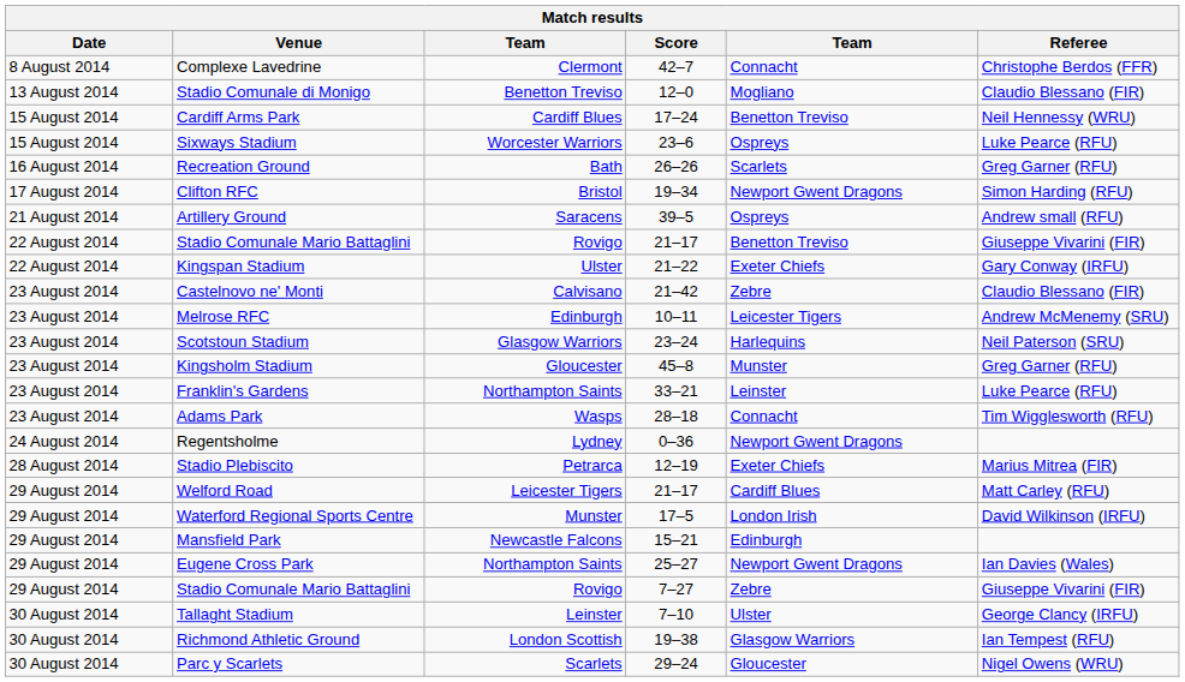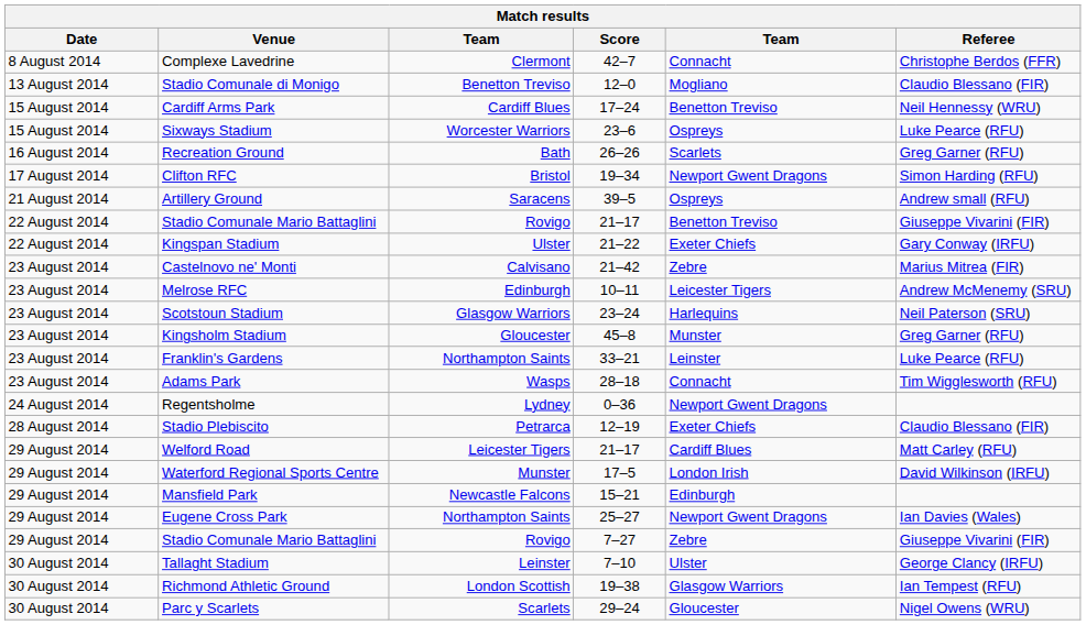 <table class="wikitable collapsible collapsed" style="width:85%; font-size:90%; text-align:left">
 <tr>
 <th colspan=6>Match results</th>
 </tr>
 <tr>
 <th style="width:10%">Date</th>
 <th style="width:15%">Venue</th>
 <th style="width:12%">Team</th>
 <th style="width:6%">Score</th>
 <th style="width:15%">Team</th>
 <th style="width:12%">Referee</th>
 </tr>
 <tr>
 <td>8 August 2014</td>
 <td>Complexe Lavedrine</td>
 <td align=right><a href='#'>Clermont</a> </td>
 <td align=center>42–7</td>
 <td align=left> <a href='#'>Connacht</a></td>
 <td><a href='#'>Christophe Berdos</a> (<a href='#'>FFR</a>)</td>
 </tr>
 <tr>
 <td>13 August 2014</td>
 <td><a href='#'>Stadio Comunale di Monigo</a></td>
 <td align=right><a href='#'>Benetton Treviso</a> </td>
 <td align=center>12–0</td>
 <td align=left> <a href='#'>Mogliano</a></td>
 <td><a href='#'>Claudio Blessano</a> (<a href='#'>FIR</a>)</td>
 </tr>
 <tr>
 <td>15 August 2014</td>
 <td><a href='#'>Cardiff Arms Park</a></td>
 <td align=right><a href='#'>Cardiff Blues</a> </td>
 <td align=center>17–24</td>
 <td align=left> <a href='#'>Benetton Treviso</a></td>
 <td><a href='#'>Neil Hennessy</a> (<a href='#'>WRU</a>)</td>
 </tr>
 <tr>
 <td>15 August 2014</td>
 <td><a href='#'>Sixways Stadium</a></td>
 <td align=right><a href='#'>Worcester Warriors</a> </td>
 <td align=center>23–6</td>
 <td align=left> <a href='#'>Ospreys</a></td>
 <td><a href='#'>Luke Pearce</a> (<a href='#'>RFU</a>)</td>
 </tr>
 <tr>
 <td>16 August 2014</td>
 <td><a href='#'>Recreation Ground</a></td>
 <td align=right><a href='#'>Bath</a> </td>
 <td align=center>26–26</td>
 <td align=left> <a href='#'>Scarlets</a></td>
 <td><a href='#'>Greg Garner</a> (<a href='#'>RFU</a>)</td>
 </tr>
 <tr>
 <td>17 August 2014</td>
 <td><a href='#'>Clifton RFC</a></td>
 <td align=right><a href='#'>Bristol</a> </td>
 <td align=center>19–34</td>
 <td align=left> <a href='#'>Newport Gwent Dragons</a></td>
 <td><a href='#'>Simon Harding</a> (<a href='#'>RFU</a>)</td>
 </tr>
 <tr>
 <td>21 August 2014</td>
 <td><a href='#'>Artillery Ground</a></td>
 <td align=right><a href='#'>Saracens</a> </td>
 <td align=center>39–5</td>
 <td align=left> <a href='#'>Ospreys</a></td>
 <td><a href='#'>Andrew small</a> (<a href='#'>RFU</a>)</td>
 </tr>
 <tr>
 <td>22 August 2014</td>
 <td><a href='#'>Stadio Comunale Mario Battaglini</a></td>
 <td align=right><a href='#'>Rovigo</a> </td>
 <td align=center>21–17</td>
 <td align=left> <a href='#'>Benetton Treviso</a></td>
 <td><a href='#'>Giuseppe Vivarini</a> (<a href='#'>FIR</a>)</td>
 </tr>
 <tr>
 <td>22 August 2014</td>
 <td><a href='#'>Kingspan Stadium</a></td>
 <td align=right><a href='#'>Ulster</a> </td>
 <td align=center>21–22</td>
 <td align=left> <a href='#'>Exeter Chiefs</a></td>
 <td><a href='#'>Gary Conway</a> (<a href='#'>IRFU</a>)</td>
 </tr>
 <tr>
 <td>23 August 2014</td>
 <td><a href='#'>Castelnovo ne' Monti</a></td>
 <td align=right><a href='#'>Calvisano</a> </td>
 <td align=center>21–42</td>
 <td align=left> <a href='#'>Zebre</a></td>
-<td><a href='#'>Claudio Blessano</a> (<a href='#'>FIR</a>)</td>
+<td><a href='#'>Marius Mitrea</a> (<a href='#'>FIR</a>)</td>
 </tr>
 <tr>
 <td>23 August 2014</td>
 <td><a href='#'>Melrose RFC</a></td>
 <td align=right><a href='#'>Edinburgh</a> </td>
 <td align=center>10–11</td>
 <td align=left> <a href='#'>Leicester Tigers</a></td>
 <td><a href='#'>Andrew McMenemy</a> (<a href='#'>SRU</a>)</td>
 </tr>
 <tr>
 <td>23 August 2014</td>
 <td><a href='#'>Scotstoun Stadium</a></td>
 <td align=right><a href='#'>Glasgow Warriors</a> </td>
 <td align=center>23–24</td>
 <td align=left> <a href='#'>Harlequins</a></td>
 <td><a href='#'>Neil Paterson</a> (<a href='#'>SRU</a>)</td>
 </tr>
 <tr>
 <td>23 August 2014</td>
 <td><a href='#'>Kingsholm Stadium</a></td>
 <td align=right><a href='#'>Gloucester</a> </td>
 <td align=center>45–8</td>
 <td align=left> <a href='#'>Munster</a></td>
 <td><a href='#'>Greg Garner</a> (<a href='#'>RFU</a>)</td>
 </tr>
 <tr>
 <td>23 August 2014</td>
 <td><a href='#'>Franklin's Gardens</a></td>
 <td align=right><a href='#'>Northampton Saints</a> </td>
 <td align=center>33–21</td>
 <td align=left> <a href='#'>Leinster</a></td>
 <td><a href='#'>Luke Pearce</a> (<a href='#'>RFU</a>)</td>
 </tr>
 <tr>
 <td>23 August 2014</td>
 <td><a href='#'>Adams Park</a></td>
 <td align=right><a href='#'>Wasps</a> </td>
 <td align=center>28–18</td>
 <td align=left> <a href='#'>Connacht</a></td>
 <td><a href='#'>Tim Wigglesworth</a> (<a href='#'>RFU</a>)</td>
 </tr>
 <tr>
 <td>24 August 2014</td>
 <td>Regentsholme</td>
 <td align=right><a href='#'>Lydney</a> </td>
 <td align=center>0–36</td>
 <td align=left> <a href='#'>Newport Gwent Dragons</a></td>
 <td></td>
 </tr>
 <tr>
 <td>28 August 2014</td>
 <td><a href='#'>Stadio Plebiscito</a></td>
 <td align=right><a href='#'>Petrarca</a> </td>
 <td align=center>12–19</td>
 <td align=left> <a href='#'>Exeter Chiefs</a></td>
-<td><a href='#'>Marius Mitrea</a> (<a href='#'>FIR</a>)</td>
+<td><a href='#'>Claudio Blessano</a> (<a href='#'>FIR</a>)</td>
 </tr>
 <tr>
 <td>29 August 2014</td>
 <td><a href='#'>Welford Road</a></td>
 <td align=right><a href='#'>Leicester Tigers</a> </td>
 <td align=center>21–17</td>
 <td align=left> <a href='#'>Cardiff Blues</a></td>
 <td><a href='#'>Matt Carley</a> (<a href='#'>RFU</a>)</td>
 </tr>
 <tr>
 <td>29 August 2014</td>
 <td><a href='#'>Waterford Regional Sports Centre</a></td>
 <td align=right><a href='#'>Munster</a> </td>
 <td align=center>17–5</td>
 <td align=left> <a href='#'>London Irish</a></td>
 <td><a href='#'>David Wilkinson</a> (<a href='#'>IRFU</a>)</td>
 </tr>
 <tr>
 <td>29 August 2014</td>
 <td><a href='#'>Mansfield Park</a></td>
 <td align=right><a href='#'>Newcastle Falcons</a> </td>
 <td align=center>15–21</td>
 <td align=left> <a href='#'>Edinburgh</a></td>
 <td></td>
 </tr>
 <tr>
 <td>29 August 2014</td>
 <td><a href='#'>Eugene Cross Park</a></td>
 <td align=right><a href='#'>Northampton Saints</a> </td>
 <td align=center>25–27</td>
 <td align=left> <a href='#'>Newport Gwent Dragons</a></td>
 <td><a href='#'>Ian Davies</a> (<a href='#'>Wales</a>)</td>
 </tr>
 <tr>
 <td>29 August 2014</td>
 <td><a href='#'>Stadio Comunale Mario Battaglini</a></td>
 <td align=right><a href='#'>Rovigo</a> </td>
 <td align=center>7–27</td>
 <td align=left> <a href='#'>Zebre</a></td>
 <td><a href='#'>Giuseppe Vivarini</a> (<a href='#'>FIR</a>)</td>
 </tr>
 <tr>
 <td>30 August 2014</td>
 <td><a href='#'>Tallaght Stadium</a></td>
 <td align=right><a href='#'>Leinster</a> </td>
 <td align=center>7–10</td>
 <td align=left> <a href='#'>Ulster</a></td>
 <td><a href='#'>George Clancy</a> (<a href='#'>IRFU</a>)</td>
 </tr>
 <tr>
 <td>30 August 2014</td>
 <td><a href='#'>Richmond Athletic Ground</a></td>
 <td align=right><a href='#'>London Scottish</a> </td>
 <td align=center>19–38</td>
 <td align=left> <a href='#'>Glasgow Warriors</a></td>
 <td><a href='#'>Ian Tempest</a> (<a href='#'>RFU</a>)</td>
 </tr>
 <tr>
 <td>30 August 2014</td>
 <td><a href='#'>Parc y Scarlets</a></td>
 <td align=right><a href='#'>Scarlets</a> </td>
 <td align=center>29–24</td>
 <td align=left> <a href='#'>Gloucester</a></td>
 <td><a href='#'>Nigel Owens</a> (<a href='#'>WRU</a>)</td>
 </tr>
 </table>
